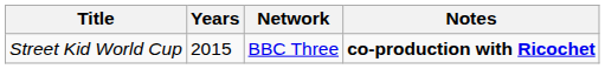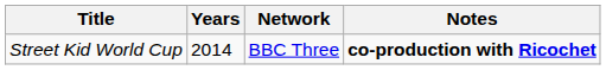 <table class="wikitable sortable">
 <tr>
 <th>Title</th>
 <th>Years</th>
 <th>Network</th>
 <th>Notes</th>
 </tr>
 <tr>
 <td><em>Street Kid World Cup</em></td>
-<td>2015</td>
+<td>2014</td>
 <td><a href='#'>BBC Three</a></td>
 <td><strong>co-production with <a href='#'>Ricochet</a></strong></td>
 </tr>
 </table>
